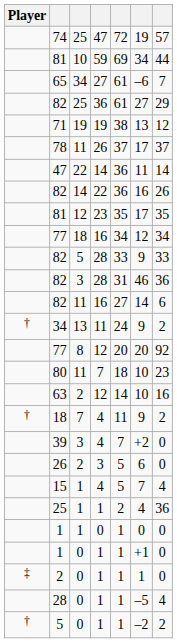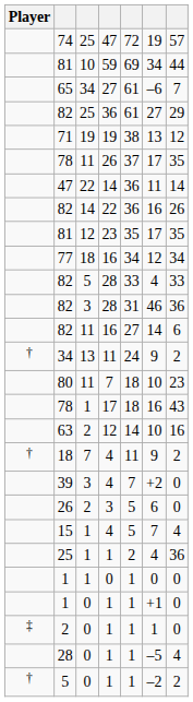 <table class="wikitable sortable" style="text-align:center;">
 <tr>
 <th>Player</th>
 <th></th>
 <th></th>
 <th></th>
 <th></th>
 <th data-sort-type="number"></th>
 <th></th>
 </tr>
 <tr>
 <td></td>
 <td>74</td>
 <td>25</td>
 <td>47</td>
 <td>72</td>
 <td>19</td>
 <td>57</td>
 </tr>
 <tr>
 <td></td>
 <td>81</td>
 <td>10</td>
 <td>59</td>
 <td>69</td>
 <td>34</td>
 <td>44</td>
 </tr>
 <tr>
 <td></td>
 <td>65</td>
 <td>34</td>
 <td>27</td>
 <td>61</td>
 <td>–6</td>
 <td>7</td>
 </tr>
 <tr>
 <td></td>
 <td>82</td>
 <td>25</td>
 <td>36</td>
 <td>61</td>
 <td>27</td>
 <td>29</td>
 </tr>
 <tr>
 <td></td>
 <td>71</td>
 <td>19</td>
 <td>19</td>
 <td>38</td>
 <td>13</td>
 <td>12</td>
 </tr>
 <tr>
 <td></td>
 <td>78</td>
 <td>11</td>
 <td>26</td>
 <td>37</td>
 <td>17</td>
-<td>37</td>
+<td>35</td>
 </tr>
 <tr>
 <td></td>
 <td>47</td>
 <td>22</td>
 <td>14</td>
 <td>36</td>
 <td>11</td>
 <td>14</td>
 </tr>
 <tr>
 <td></td>
 <td>82</td>
 <td>14</td>
 <td>22</td>
 <td>36</td>
 <td>16</td>
 <td>26</td>
 </tr>
 <tr>
 <td></td>
 <td>81</td>
 <td>12</td>
 <td>23</td>
 <td>35</td>
 <td>17</td>
 <td>35</td>
 </tr>
 <tr>
 <td></td>
 <td>77</td>
 <td>18</td>
 <td>16</td>
 <td>34</td>
 <td>12</td>
 <td>34</td>
 </tr>
 <tr>
 <td></td>
 <td>82</td>
 <td>5</td>
 <td>28</td>
 <td>33</td>
-<td>9</td>
+<td>4</td>
 <td>33</td>
 </tr>
 <tr>
 <td></td>
 <td>82</td>
 <td>3</td>
 <td>28</td>
 <td>31</td>
 <td>46</td>
 <td>36</td>
 </tr>
 <tr>
 <td></td>
 <td>82</td>
 <td>11</td>
 <td>16</td>
 <td>27</td>
 <td>14</td>
 <td>6</td>
 </tr>
 <tr>
 <td><sup>†</sup></td>
 <td>34</td>
 <td>13</td>
 <td>11</td>
 <td>24</td>
 <td>9</td>
 <td>2</td>
 </tr>
 <tr>
 <td></td>
-<td>77</td>
-<td>8</td>
-<td>12</td>
-<td>20</td>
-<td>20</td>
-<td>92</td>
-</tr>
-<tr>
-<td></td>
 <td>80</td>
 <td>11</td>
 <td>7</td>
 <td>18</td>
 <td>10</td>
 <td>23</td>
+</tr>
+<tr>
+<td></td>
+<td>78</td>
+<td>1</td>
+<td>17</td>
+<td>18</td>
+<td>16</td>
+<td>43</td>
 </tr>
 <tr>
 <td></td>
 <td>63</td>
 <td>2</td>
 <td>12</td>
 <td>14</td>
 <td>10</td>
 <td>16</td>
 </tr>
 <tr>
 <td><sup>†</sup></td>
 <td>18</td>
 <td>7</td>
 <td>4</td>
 <td>11</td>
 <td>9</td>
 <td>2</td>
 </tr>
 <tr>
 <td></td>
 <td>39</td>
 <td>3</td>
 <td>4</td>
 <td>7</td>
 <td>+2</td>
 <td>0</td>
 </tr>
 <tr>
 <td></td>
 <td>26</td>
 <td>2</td>
 <td>3</td>
 <td>5</td>
 <td>6</td>
 <td>0</td>
 </tr>
 <tr>
 <td></td>
 <td>15</td>
 <td>1</td>
 <td>4</td>
 <td>5</td>
 <td>7</td>
 <td>4</td>
 </tr>
 <tr>
 <td></td>
 <td>25</td>
 <td>1</td>
 <td>1</td>
 <td>2</td>
 <td>4</td>
 <td>36</td>
 </tr>
 <tr>
 <td></td>
 <td>1</td>
 <td>1</td>
 <td>0</td>
 <td>1</td>
 <td>0</td>
 <td>0</td>
 </tr>
 <tr>
 <td></td>
 <td>1</td>
 <td>0</td>
 <td>1</td>
 <td>1</td>
 <td>+1</td>
 <td>0</td>
 </tr>
 <tr>
 <td><sup>‡</sup></td>
 <td>2</td>
 <td>0</td>
 <td>1</td>
 <td>1</td>
 <td>1</td>
 <td>0</td>
 </tr>
 <tr>
 <td></td>
 <td>28</td>
 <td>0</td>
 <td>1</td>
 <td>1</td>
 <td>–5</td>
 <td>4</td>
 </tr>
 <tr>
 <td><sup>†</sup></td>
 <td>5</td>
 <td>0</td>
 <td>1</td>
 <td>1</td>
 <td>–2</td>
 <td>2</td>
 </tr>
 </table>
